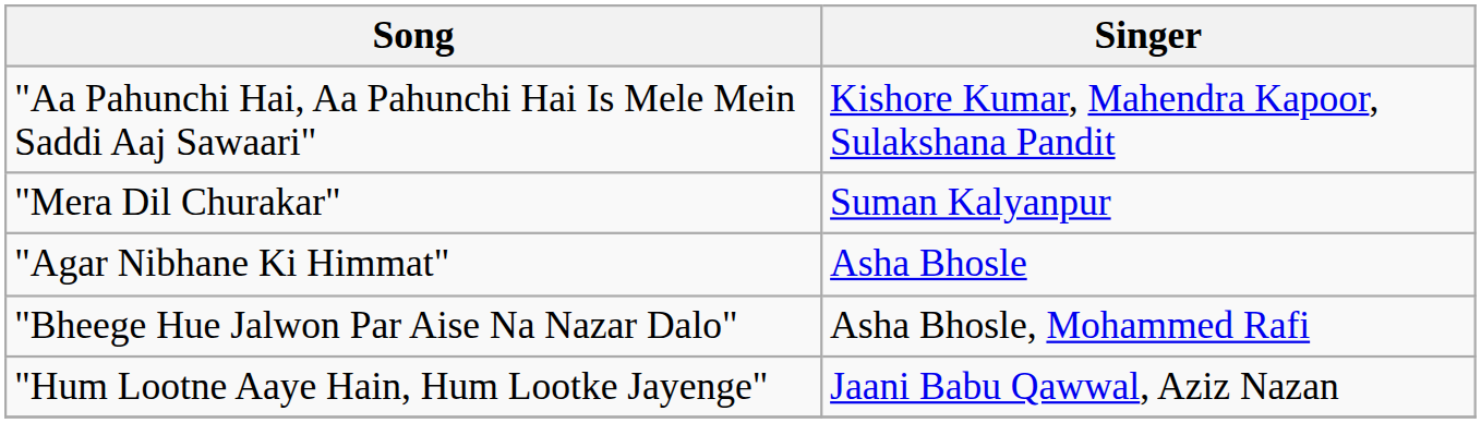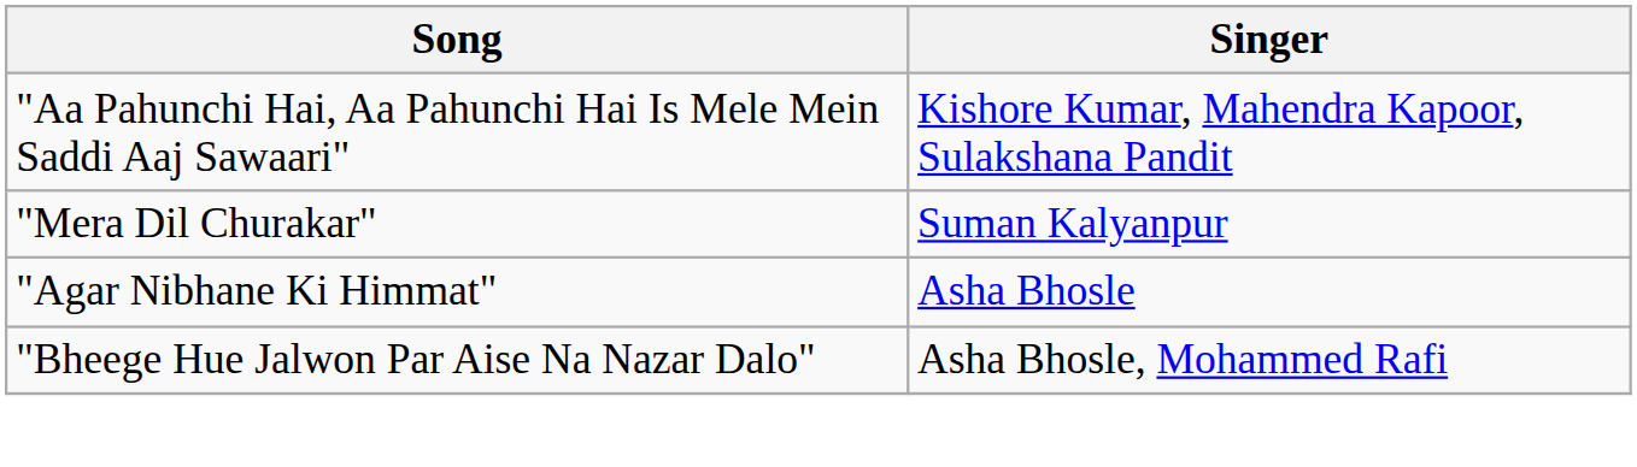 <table class="wikitable">
 <tr>
 <th>Song</th>
 <th>Singer</th>
 </tr>
 <tr>
 <td>"Aa Pahunchi Hai, Aa Pahunchi Hai Is Mele Mein Saddi Aaj Sawaari"</td>
 <td><a href='#'>Kishore Kumar</a>, <a href='#'>Mahendra Kapoor</a>, <a href='#'>Sulakshana Pandit</a></td>
 </tr>
 <tr>
 <td>"Mera Dil Churakar"</td>
 <td><a href='#'>Suman Kalyanpur</a></td>
 </tr>
 <tr>
 <td>"Agar Nibhane Ki Himmat"</td>
 <td><a href='#'>Asha Bhosle</a></td>
 </tr>
 <tr>
 <td>"Bheege Hue Jalwon Par Aise Na Nazar Dalo"</td>
 <td>Asha Bhosle, <a href='#'>Mohammed Rafi</a></td>
 </tr>
 <tr>
-<td>"Hum Lootne Aaye Hain, Hum Lootke Jayenge"</td>
-<td><a href='#'>Jaani Babu Qawwal</a>, Aziz Nazan</td>
-</tr>
-<tr>
 </tr>
 </table>
